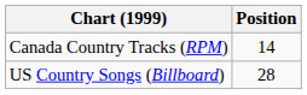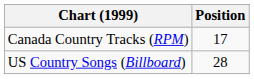 <table class="wikitable sortable">
 <tr>
 <th scope="col">Chart (1999)</th>
 <th scope="col">Position</th>
 </tr>
 <tr>
 <td>Canada Country Tracks (<em><a href='#'>RPM</a></em>)</td>
-<td align="center">14</td>
+<td align="center">17</td>
 </tr>
 <tr>
 <td>US <a href='#'>Country Songs</a> (<em><a href='#'>Billboard</a></em>)</td>
 <td align="center">28</td>
 </tr>
 </table>
